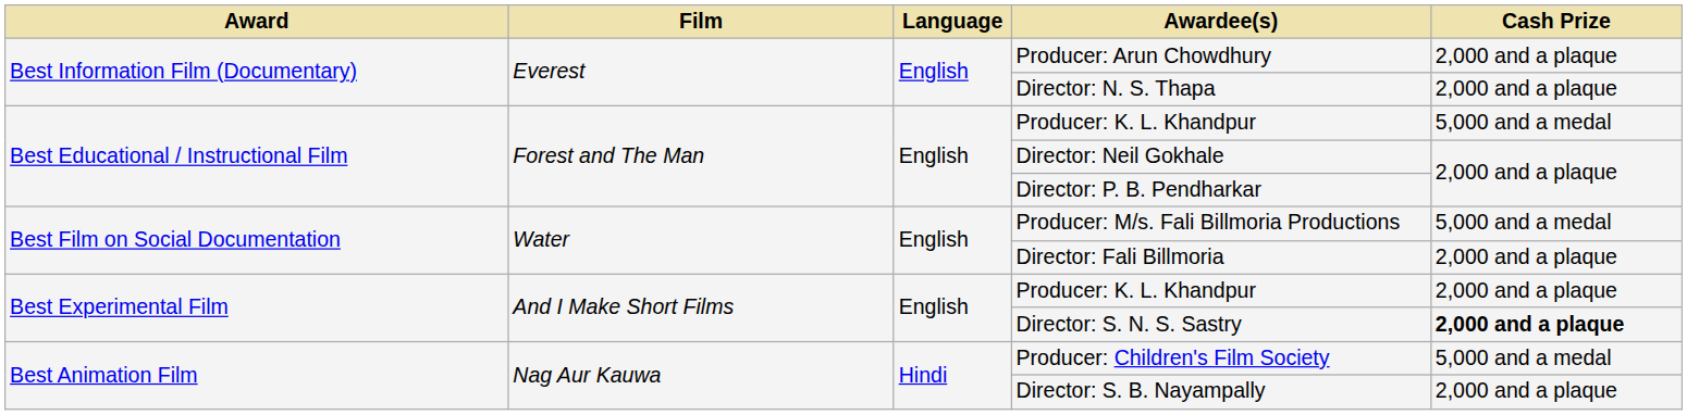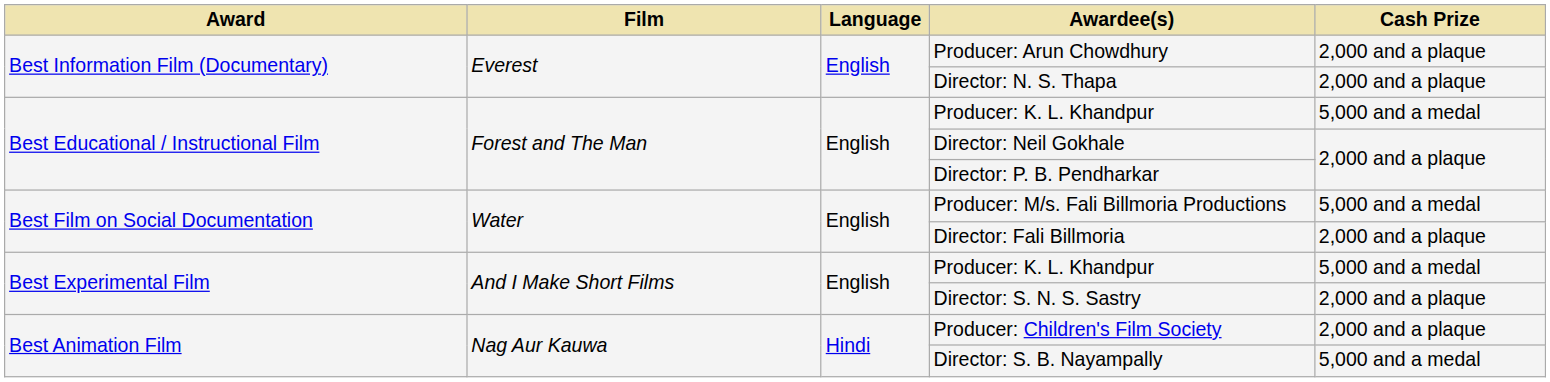 <table class="wikitable sortable" style="width:100%;">
 <tr>
 <th style="background-color:#EFE4B0;width:30%;">Award</th>
 <th style="background-color:#EFE4B0;width:23%;">Film</th>
 <th style="background-color:#EFE4B0;width:7%;">Language</th>
 <th style="background-color:#EFE4B0;width:25%;">Awardee(s)</th>
 <th style="background-color:#EFE4B0;width:15%;">Cash Prize</th>
 </tr>
 <tr style="background-color:#F4F4F4">
 <td rowspan="2"><a href='#'>Best Information Film (Documentary)</a></td>
 <td rowspan="2"><em>Everest</em></td>
 <td rowspan="2"><a href='#'>English</a></td>
 <td>Producer: Arun Chowdhury </td>
 <td>2,000 and a plaque</td>
 </tr>
 <tr style="background-color:#F4F4F4">
 <td>Director: N. S. Thapa</td>
 <td>2,000 and a plaque</td>
 </tr>
 <tr style="background-color:#F4F4F4">
 <td rowspan="3"><a href='#'>Best Educational / Instructional Film</a></td>
 <td rowspan="3"><em>Forest and The Man</em></td>
 <td rowspan="3">English</td>
 <td>Producer: K. L. Khandpur </td>
 <td>5,000 and a medal</td>
 </tr>
 <tr style="background-color:#F4F4F4">
 <td>Director: Neil Gokhale</td>
 <td rowspan="2">2,000 and a plaque</td>
 </tr>
 <tr style="background-color:#F4F4F4">
 <td>Director: P. B. Pendharkar</td>
 </tr>
 <tr style="background-color:#F4F4F4">
 <td rowspan="2"><a href='#'>Best Film on Social Documentation</a></td>
 <td rowspan="2"><em>Water</em></td>
 <td rowspan="2">English</td>
 <td>Producer: M/s. Fali Billmoria Productions</td>
 <td>5,000 and a medal</td>
 </tr>
 <tr style="background-color:#F4F4F4">
 <td>Director: Fali Billmoria</td>
 <td>2,000 and a plaque</td>
 </tr>
 <tr style="background-color:#F4F4F4">
 <td rowspan="2"><a href='#'>Best Experimental Film</a></td>
 <td rowspan="2"><em>And I Make Short Films</em></td>
 <td rowspan="2">English</td>
 <td>Producer: K. L. Khandpur </td>
-<td>2,000 and a plaque</td>
+<td>5,000 and a medal</td>
 </tr>
 <tr style="background-color:#F4F4F4">
 <td>Director: S. N. S. Sastry</td>
-<td><strong>2,000 and a plaque</strong></td>
+<td>2,000 and a plaque</td>
 </tr>
 <tr style="background-color:#F4F4F4">
 <td rowspan="2"><a href='#'>Best Animation Film</a></td>
 <td rowspan="2"><em>Nag Aur Kauwa</em></td>
 <td rowspan="2"><a href='#'>Hindi</a></td>
 <td>Producer: <a href='#'>Children's Film Society</a></td>
-<td>5,000 and a medal</td>
+<td>2,000 and a plaque</td>
 </tr>
 <tr style="background-color:#F4F4F4">
 <td>Director: S. B. Nayampally</td>
-<td>2,000 and a plaque</td>
+<td>5,000 and a medal</td>
 </tr>
 </table>
